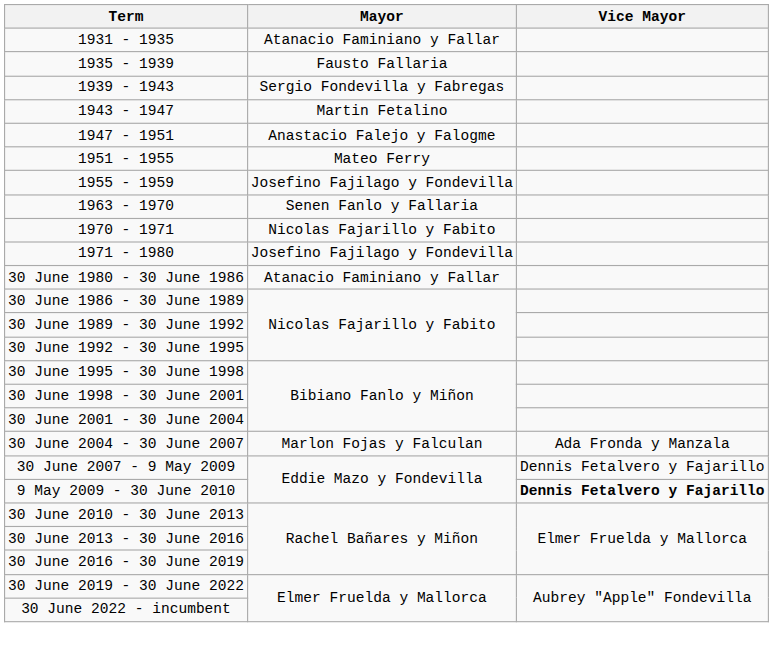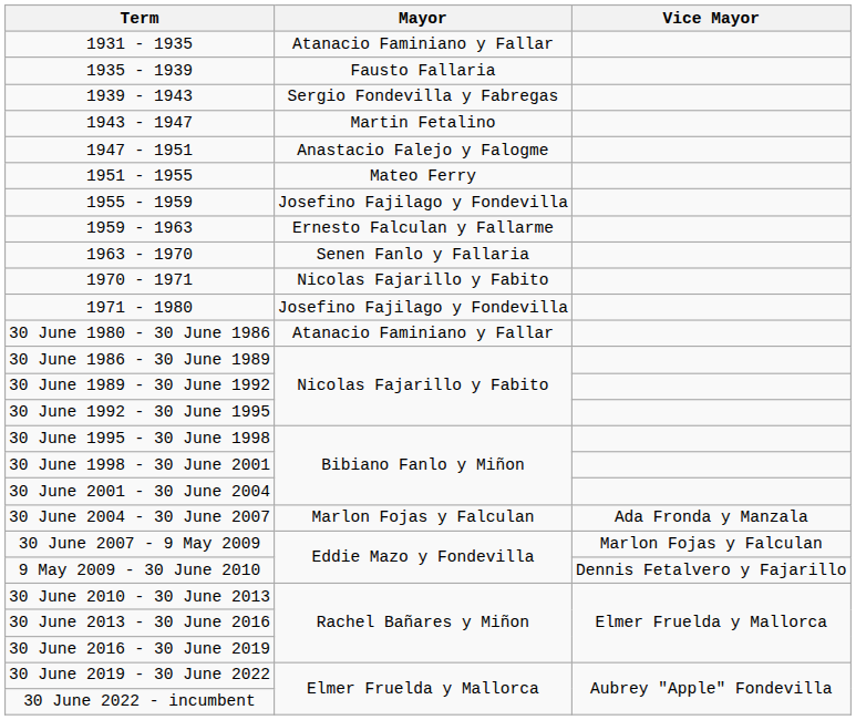 <table class="wikitable" style="text-align:center;">
 <tr>
 <th>Term</th>
 <th>Mayor</th>
 <th>Vice Mayor</th>
 </tr>
 <tr>
 <td>1931 - 1935</td>
 <td>Atanacio Faminiano y Fallar<br></td>
 <td></td>
 </tr>
 <tr>
 <td>1935 - 1939</td>
 <td>Fausto Fallaria</td>
 <td></td>
 </tr>
 <tr>
 <td>1939 - 1943</td>
 <td>Sergio Fondevilla y Fabregas</td>
 <td></td>
 </tr>
 <tr>
 <td>1943 - 1947</td>
 <td>Martin Fetalino</td>
 <td></td>
 </tr>
 <tr>
 <td>1947 - 1951</td>
 <td>Anastacio Falejo y Falogme</td>
 <td></td>
 </tr>
 <tr>
 <td>1951 - 1955</td>
 <td>Mateo Ferry</td>
 <td></td>
 </tr>
 <tr>
 <td>1955 - 1959</td>
 <td>Josefino Fajilago y Fondevilla</td>
+<td></td>
+</tr>
+<tr>
+<td>1959 - 1963</td>
+<td>Ernesto Falculan y Fallarme</td>
 <td></td>
 </tr>
 <tr>
 <td>1963 - 1970</td>
 <td>Senen Fanlo y Fallaria</td>
 <td></td>
 </tr>
 <tr>
 <td>1970 - 1971</td>
 <td>Nicolas Fajarillo y Fabito</td>
 <td></td>
 </tr>
 <tr>
 <td>1971 - 1980</td>
 <td>Josefino Fajilago y Fondevilla</td>
 <td></td>
 </tr>
 <tr>
 <td>30 June 1980 - 30 June 1986</td>
 <td>Atanacio Faminiano y Fallar<br></td>
 <td></td>
 </tr>
 <tr>
 <td>30 June 1986 - 30 June 1989</td>
 <td rowspan=3>Nicolas Fajarillo y Fabito</td>
 <td></td>
 </tr>
 <tr>
 <td>30 June 1989 - 30 June 1992</td>
 <td></td>
 </tr>
 <tr>
 <td>30 June 1992 - 30 June 1995</td>
 <td></td>
 </tr>
 <tr>
 <td>30 June 1995 - 30 June 1998</td>
 <td rowspan=3>Bibiano Fanlo y Miñon</td>
 <td></td>
 </tr>
 <tr>
 <td>30 June 1998 - 30 June 2001</td>
 <td></td>
 </tr>
 <tr>
 <td>30 June 2001 - 30 June 2004</td>
 <td></td>
 </tr>
 <tr>
 <td>30 June 2004 - 30 June 2007</td>
 <td>Marlon Fojas y Falculan</td>
 <td>Ada Fronda y Manzala</td>
 </tr>
 <tr>
 <td>30 June 2007 - 9 May 2009</td>
 <td rowspan=2>Eddie Mazo y Fondevilla</td>
-<td>Dennis Fetalvero y Fajarillo</td>
+<td>Marlon Fojas y Falculan</td>
 </tr>
 <tr>
 <td>9 May 2009 - 30 June 2010</td>
-<td><strong>Dennis Fetalvero y Fajarillo</strong></td>
+<td>Dennis Fetalvero y Fajarillo</td>
 </tr>
 <tr>
 <td>30 June 2010 - 30 June 2013</td>
 <td rowspan=3>Rachel Bañares y Miñon</td>
 <td rowspan=3>Elmer Fruelda y Mallorca</td>
 </tr>
 <tr>
 <td>30 June 2013 - 30 June 2016</td>
 </tr>
 <tr>
 <td>30 June 2016 - 30 June 2019</td>
 </tr>
 <tr>
 <td>30 June 2019 - 30 June 2022</td>
 <td rowspan=2>Elmer Fruelda y Mallorca</td>
 <td rowspan=2>Aubrey "Apple" Fondevilla</td>
 </tr>
 <tr>
 <td>30 June 2022 - incumbent<br></td>
 </tr>
 </table>
